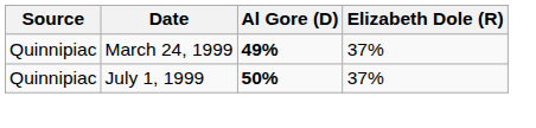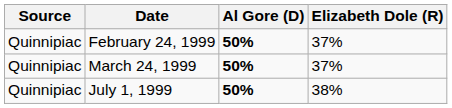 <table class="wikitable">
 <tr>
 <th>Source</th>
 <th>Date</th>
 <th>Al Gore (D)</th>
 <th>Elizabeth Dole (R)</th>
 </tr>
 <tr>
 <td>Quinnipiac</td>
+<td>February 24, 1999</td>
+<td><strong>50%</strong></td>
+<td>37%</td>
+</tr>
+<tr>
+<td>Quinnipiac</td>
 <td>March 24, 1999</td>
-<td><strong>49%</strong></td>
+<td><strong>50%</strong></td>
 <td>37%</td>
 </tr>
 <tr>
 <td>Quinnipiac</td>
 <td>July 1, 1999</td>
 <td><strong>50%</strong></td>
-<td>37%</td>
+<td>38%</td>
 </tr>
 </table>
